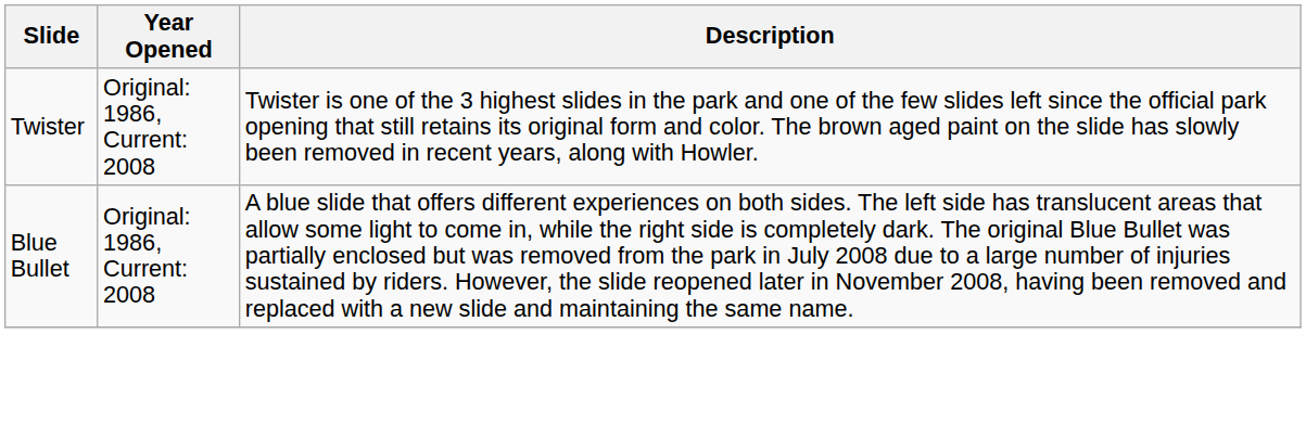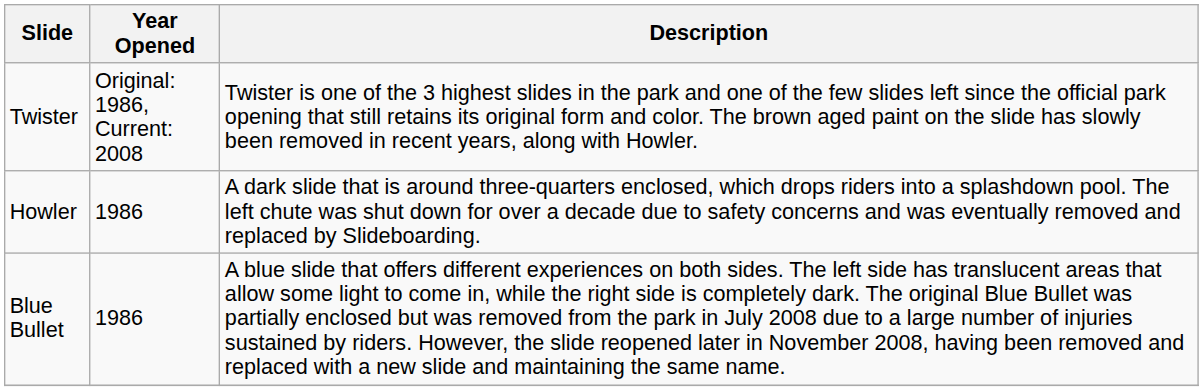 <table class="wikitable" style="width:70%;">
 <tr>
 <th>Slide</th>
 <th>Year Opened</th>
 <th>Description</th>
 </tr>
 <tr>
 <td>Twister</td>
 <td>Original: 1986, Current: 2008</td>
 <td>Twister is one of the 3 highest slides in the park and one of the few slides left since the official park opening that still retains its original form and color. The brown aged paint on the slide has slowly been removed in recent years, along with Howler.</td>
 </tr>
 <tr>
+<td>Howler</td>
+<td>1986</td>
+<td>A dark slide that is around three-quarters enclosed, which drops riders into a  splashdown pool. The left chute was shut down for over a decade due to safety concerns and was eventually removed and replaced by Slideboarding.</td>
+</tr>
+<tr>
 <td>Blue Bullet</td>
-<td>Original: 1986, Current: 2008</td>
+<td>1986</td>
 <td>A blue slide that offers different experiences on both sides. The left side has translucent areas that allow some light to come in, while the right side is completely dark. The original Blue Bullet was partially enclosed but was removed from the park in July 2008 due to a large number of injuries sustained by riders. However, the slide reopened later in November 2008, having been removed and replaced with a new slide and maintaining the same name.</td>
 </tr>
 <tr>
 </tr>
 </table>
